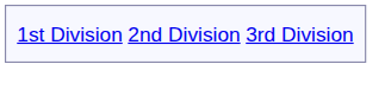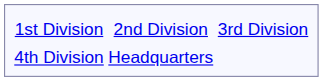 <table style="border:1px solid #8888aa; background-color:#f7f8ff; padding:5px; font-size:95%; float: left; margin: 0px 12px 12px 0px;">
 <tr>
 <td align="center"></td>
 <td></td>
 <td></td>
 </tr>
 <tr>
 <td align="center"><a href='#'>1st Division</a></td>
 <td align="center"><a href='#'>2nd Division</a></td>
 <td align="center"><a href='#'>3rd Division</a></td>
 </tr>
 <tr>
 <td align="center"></td>
 <td></td>
 <td></td>
 </tr>
+<tr>
+<td align="center"><a href='#'>4th Division</a></td>
+<td align="center"><a href='#'>Headquarters</a></td>
+<td></td>
+</tr>
 </table>
